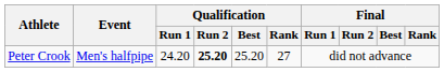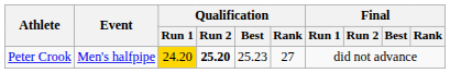 <table class="wikitable" style="font-size:90%">
 <tr>
 <th rowspan="2">Athlete</th>
 <th rowspan="2">Event</th>
 <th colspan="4">Qualification</th>
 <th colspan="4">Final</th>
 </tr>
 <tr style="font-size:95%">
 <th>Run 1</th>
 <th>Run 2</th>
 <th>Best</th>
 <th>Rank</th>
 <th>Run 1</th>
 <th>Run 2</th>
 <th>Best</th>
 <th>Rank</th>
 </tr>
 <tr align=center>
 <td align=left><a href='#'>Peter Crook</a></td>
 <td align=left><a href='#'>Men's halfpipe</a></td>
-<td>24.20</td>
+<td style="background: gold;">24.20</td>
 <td><strong>25.20</strong></td>
-<td>25.20</td>
+<td>25.23</td>
 <td>27</td>
 <td colspan=4>did not advance</td>
 </tr>
 </table>
